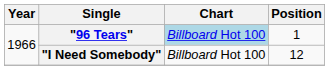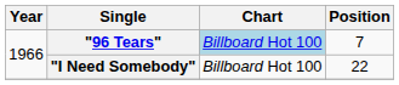 <table class="wikitable plainrowheaders">
 <tr>
 <th scope="col">Year</th>
 <th scope="col">Single</th>
 <th scope="col">Chart</th>
 <th scope="col">Position</th>
 </tr>
 <tr>
 <td rowspan="2">1966</td>
 <th scope="row">"<a href='#'>96 Tears</a>"</th>
 <td style="background: lightblue;"><a href='#'><em>Billboard</em> Hot 100</a></td>
-<td align="center">1</td>
+<td align="center">7</td>
 </tr>
 <tr>
 <th scope="row">"I Need Somebody"</th>
 <td><em>Billboard</em> Hot 100</td>
-<td align="center">12</td>
+<td align="center">22</td>
 </tr>
 <tr>
 </tr>
 </table>
